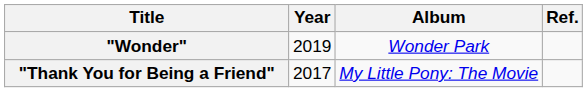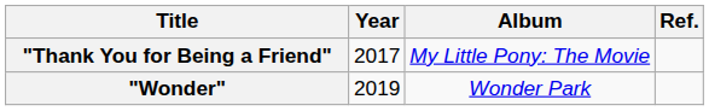 <table class="wikitable plainrowheaders" style="text-align:center;">
 <tr>
 <th scope="col" style="width:16em;">Title</th>
 <th scope="col" style="width:1em;">Year</th>
 <th scope="col">Album</th>
 <th>Ref.</th>
 </tr>
 <tr>
+<th scope="row">"Thank You for Being a Friend"</th>
+<td>2017</td>
+<td><em><a href='#'>My Little Pony: The Movie</a></em></td>
+<td></td>
+</tr>
+<tr>
 <th scope="row">"Wonder"</th>
 <td>2019</td>
 <td><em><a href='#'>Wonder Park</a></em></td>
 <td></td>
 </tr>
-<tr>
-<th scope="row">"Thank You for Being a Friend"</th>
-<td>2017</td>
-<td><em><a href='#'>My Little Pony: The Movie</a></em></td>
-<td></td>
-</tr>
 </table>
